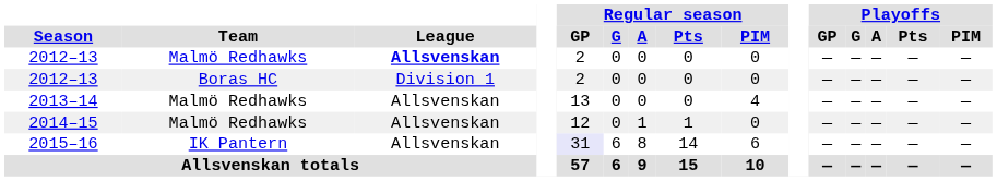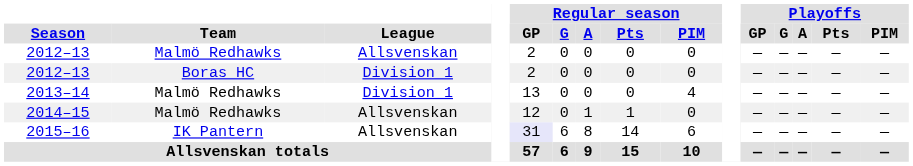 <table border="0" cellpadding="1" cellspacing="0" style="text-align:center; width:60em">
 <tr bgcolor="#e0e0e0">
 <th colspan="3" bgcolor="#ffffff"> </th>
 <th rowspan="99" bgcolor="#ffffff"> </th>
 <th colspan="5"><a href='#'>Regular season</a></th>
 <th rowspan="99" bgcolor="#ffffff"> </th>
 <th colspan="5"><a href='#'>Playoffs</a></th>
 </tr>
 <tr bgcolor="#e0e0e0">
 <th><a href='#'>Season</a></th>
 <th>Team</th>
 <th>League</th>
 <th>GP</th>
 <th><a href='#'>G</a></th>
 <th><a href='#'>A</a></th>
 <th><a href='#'>Pts</a></th>
 <th><a href='#'>PIM</a></th>
 <th>GP</th>
 <th>G</th>
 <th>A</th>
 <th>Pts</th>
 <th>PIM</th>
 </tr>
 <tr>
 <td><a href='#'>2012–13</a></td>
 <td><a href='#'>Malmö Redhawks</a></td>
-<td><strong><a href='#'>Allsvenskan</a></strong></td>
+<td><a href='#'>Allsvenskan</a></td>
 <td>2</td>
 <td>0</td>
 <td>0</td>
 <td>0</td>
 <td>0</td>
 <td>—</td>
 <td>—</td>
 <td>—</td>
 <td>—</td>
 <td>—</td>
 </tr>
 <tr bgcolor="#f0f0f0">
 <td><a href='#'>2012–13</a></td>
 <td><a href='#'>Boras HC</a></td>
 <td><a href='#'>Division 1</a></td>
 <td>2</td>
 <td>0</td>
 <td>0</td>
 <td>0</td>
 <td>0</td>
 <td>—</td>
 <td>—</td>
 <td>—</td>
 <td>—</td>
 <td>—</td>
 </tr>
 <tr>
 <td><a href='#'>2013–14</a></td>
 <td>Malmö Redhawks</td>
-<td>Allsvenskan</td>
+<td><a href='#'>Division 1</a></td>
 <td>13</td>
 <td>0</td>
 <td>0</td>
 <td>0</td>
 <td>4</td>
 <td>—</td>
 <td>—</td>
 <td>—</td>
 <td>—</td>
 <td>—</td>
 </tr>
 <tr bgcolor="#f0f0f0">
 <td><a href='#'>2014–15</a></td>
 <td>Malmö Redhawks</td>
 <td>Allsvenskan</td>
 <td>12</td>
 <td>0</td>
 <td>1</td>
 <td>1</td>
 <td>0</td>
 <td>—</td>
 <td>—</td>
 <td>—</td>
 <td>—</td>
 <td>—</td>
 </tr>
 <tr>
 <td><a href='#'>2015–16</a></td>
 <td><a href='#'>IK Pantern</a></td>
 <td>Allsvenskan</td>
 <td style="background: lavender;">31</td>
 <td>6</td>
 <td>8</td>
 <td>14</td>
 <td>6</td>
 <td>—</td>
 <td>—</td>
 <td>—</td>
 <td>—</td>
 <td>—</td>
 </tr>
 <tr>
 </tr>
 <tr ALIGN="center" bgcolor="#e0e0e0">
 <th colspan="3">Allsvenskan totals</th>
 <th ALIGN="center">57</th>
 <th ALIGN="center">6</th>
 <th ALIGN="center">9</th>
 <th ALIGN="center">15</th>
 <th ALIGN="center">10</th>
 <th ALIGN="center">—</th>
 <th ALIGN="center">—</th>
 <th ALIGN="center">—</th>
 <th ALIGN="center">—</th>
 <th ALIGN="center">—</th>
 </tr>
 </table>
